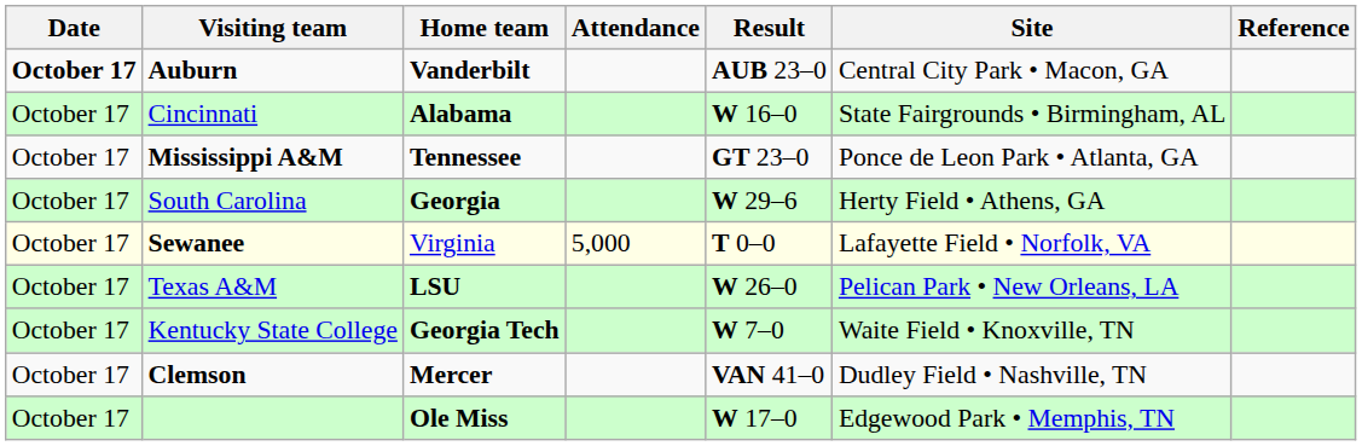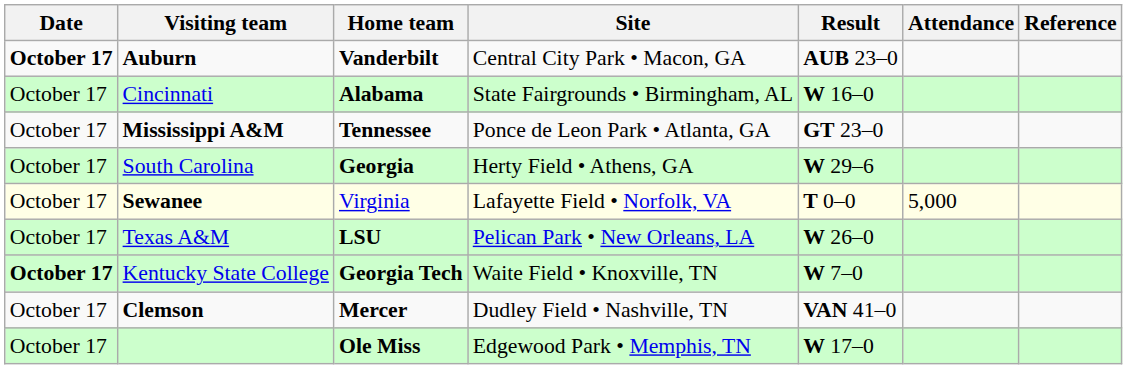 <table class="wikitable" style="font-size:95%;">
 <tr>
 <th>Date</th>
 <th>Visiting team</th>
 <th>Home team</th>
+<th>Site</th>
+<th>Result</th>
 <th>Attendance</th>
-<th>Result</th>
-<th>Site</th>
 <th class="unsortable">Reference</th>
 </tr>
 <tr bgcolor=>
 <td><strong>October 17</strong></td>
 <td><strong>Auburn</strong></td>
 <td><strong>Vanderbilt</strong></td>
+<td>Central City Park • Macon, GA</td>
+<td><strong>AUB</strong> 23–0</td>
 <td></td>
-<td><strong>AUB</strong> 23–0</td>
-<td>Central City Park • Macon, GA</td>
 <td></td>
 </tr>
 <tr bgcolor=ccffcc>
 <td>October 17</td>
 <td><a href='#'>Cincinnati</a></td>
 <td><strong>Alabama</strong></td>
+<td>State Fairgrounds • Birmingham, AL</td>
+<td><strong>W</strong> 16–0</td>
 <td></td>
-<td><strong>W</strong> 16–0</td>
-<td>State Fairgrounds • Birmingham, AL</td>
 <td></td>
 </tr>
 <tr bgcolor=>
 <td>October 17</td>
 <td><strong>Mississippi A&M</strong></td>
 <td><strong>Tennessee</strong></td>
+<td>Ponce de Leon Park • Atlanta, GA</td>
+<td><strong>GT</strong> 23–0</td>
 <td></td>
-<td><strong>GT</strong> 23–0</td>
-<td>Ponce de Leon Park • Atlanta, GA</td>
 <td></td>
 </tr>
 <tr bgcolor=ccffcc>
 <td>October 17</td>
 <td><a href='#'>South Carolina</a></td>
 <td><strong>Georgia</strong></td>
+<td>Herty Field • Athens, GA</td>
+<td><strong>W</strong> 29–6</td>
 <td></td>
-<td><strong>W</strong> 29–6</td>
-<td>Herty Field • Athens, GA</td>
 <td></td>
 </tr>
 <tr bgcolor=ffffe6>
 <td>October 17</td>
 <td><strong>Sewanee</strong></td>
 <td><a href='#'>Virginia</a></td>
+<td>Lafayette Field • <a href='#'>Norfolk, VA</a></td>
+<td><strong>T</strong> 0–0</td>
 <td>5,000</td>
-<td><strong>T</strong> 0–0</td>
-<td>Lafayette Field • <a href='#'>Norfolk, VA</a></td>
 <td></td>
 </tr>
 <tr bgcolor=ccffcc>
 <td>October 17</td>
 <td><a href='#'>Texas A&M</a></td>
 <td><strong>LSU</strong></td>
+<td><a href='#'>Pelican Park</a> • <a href='#'>New Orleans, LA</a></td>
+<td><strong>W</strong> 26–0</td>
 <td></td>
-<td><strong>W</strong> 26–0</td>
-<td><a href='#'>Pelican Park</a> • <a href='#'>New Orleans, LA</a></td>
 <td></td>
 </tr>
 <tr bgcolor=ccffcc>
-<td>October 17</td>
+<td><strong>October 17</strong></td>
 <td><a href='#'>Kentucky State College</a></td>
 <td><strong>Georgia Tech</strong></td>
+<td>Waite Field • Knoxville, TN</td>
+<td><strong>W</strong> 7–0</td>
 <td></td>
-<td><strong>W</strong> 7–0</td>
-<td>Waite Field • Knoxville, TN</td>
 <td></td>
 </tr>
 <tr bgcolor=>
 <td>October 17</td>
 <td><strong>Clemson</strong></td>
 <td><strong>Mercer</strong></td>
+<td>Dudley Field • Nashville, TN</td>
+<td><strong>VAN</strong> 41–0</td>
 <td></td>
-<td><strong>VAN</strong> 41–0</td>
-<td>Dudley Field • Nashville, TN</td>
 <td></td>
 </tr>
 <tr bgcolor=ccffcc>
 <td>October 17</td>
 <td></td>
 <td><strong>Ole Miss</strong></td>
+<td>Edgewood Park • <a href='#'>Memphis, TN</a></td>
+<td><strong>W</strong> 17–0</td>
 <td></td>
-<td><strong>W</strong> 17–0</td>
-<td>Edgewood Park • <a href='#'>Memphis, TN</a></td>
 <td></td>
 </tr>
 </table>
